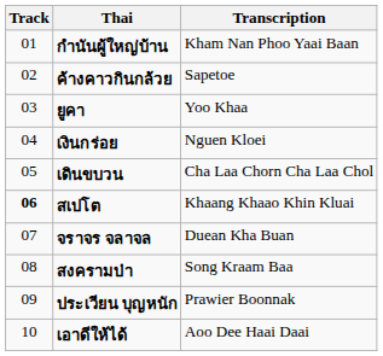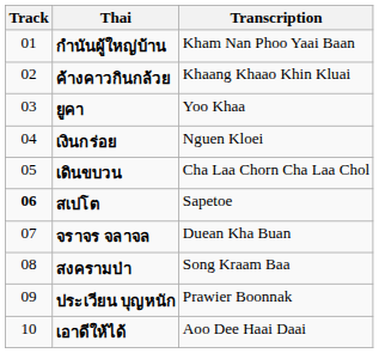 <table class="wikitable">
 <tr>
 <th align="center" valign="top" width="40">Track</th>
 <th align="left" valign="top">Thai</th>
 <th align="left" valign="top">Transcription</th>
 </tr>
 <tr>
 <td align="center" valign="top">01</td>
 <td align="left" valign="top"><strong>กำนันผู้ใหญ่บ้าน</strong></td>
 <td align="left" valign="top">Kham Nan Phoo Yaai Baan</td>
 </tr>
 <tr>
 <td align="center" valign="top">02</td>
 <td align="left" valign="top"><strong>ค้างคาวกินกล้วย</strong></td>
-<td align="left" valign="top">Sapetoe</td>
+<td align="left" valign="top">Khaang Khaao Khin Kluai</td>
 </tr>
 <tr>
 <td align="center" valign="top">03</td>
 <td align="left" valign="top"><strong>ยูคา</strong></td>
 <td align="left" valign="top">Yoo Khaa</td>
 </tr>
 <tr>
 <td align="center" valign="top">04</td>
 <td align="left" valign="top"><strong>เงินกร่อย</strong></td>
 <td align="left" valign="top">Nguen Kloei</td>
 </tr>
 <tr>
 <td align="center" valign="top">05</td>
 <td align="left" valign="top"><strong>เดินขบวน</strong></td>
 <td align="left" valign="top">Cha Laa Chorn Cha Laa Chol</td>
 </tr>
 <tr>
 <td align="center" valign="top"><strong>06</strong></td>
 <td align="left" valign="top"><strong>สเปโต</strong></td>
-<td align="left" valign="top">Khaang Khaao Khin Kluai</td>
+<td align="left" valign="top">Sapetoe</td>
 </tr>
 <tr>
 <td align="center" valign="top">07</td>
 <td align="left" valign="top"><strong>จราจร จลาจล</strong></td>
 <td align="left" valign="top">Duean Kha Buan</td>
 </tr>
 <tr>
 <td align="center" valign="top">08</td>
 <td align="left" valign="top"><strong>สงครามป่า</strong></td>
 <td align="left" valign="top">Song Kraam Baa</td>
 </tr>
 <tr>
 <td align="center" valign="top">09</td>
 <td align="left" valign="top"><strong>ประเวียน บุญหนัก</strong></td>
 <td align="left" valign="top">Prawier Boonnak</td>
 </tr>
 <tr>
 <td align="center" valign="top">10</td>
 <td align="left" valign="top"><strong>เอาดีให้ได้</strong></td>
 <td align="left" valign="top">Aoo Dee Haai Daai</td>
 </tr>
 </table>
